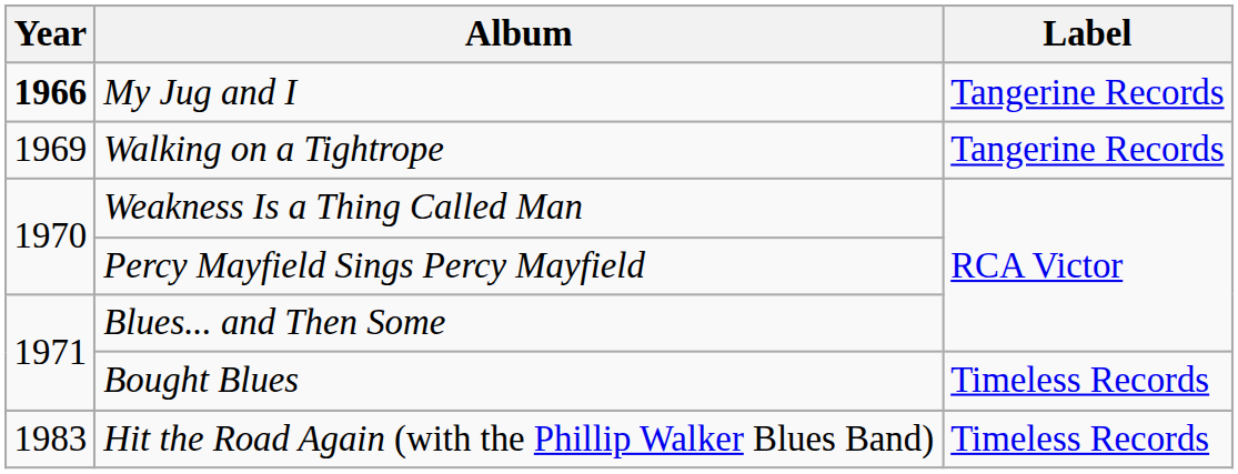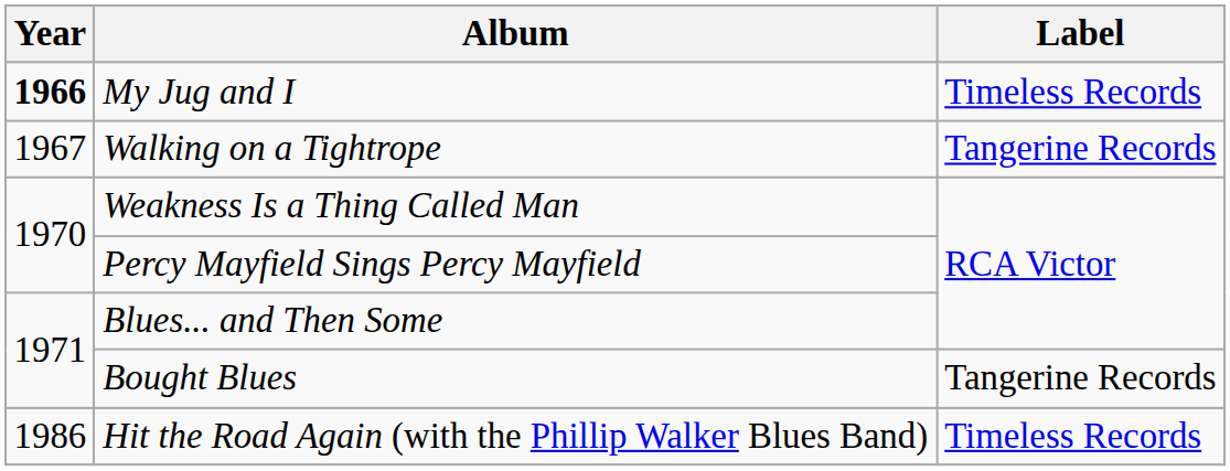 <table class="wikitable">
 <tr>
 <th>Year</th>
 <th>Album</th>
 <th>Label</th>
 </tr>
 <tr a>
 <td><strong>1966</strong></td>
 <td><em>My Jug and I</em></td>
-<td><a href='#'>Tangerine Records</a></td>
+<td><a href='#'>Timeless Records</a></td>
 </tr>
 <tr>
-<td>1969</td>
+<td>1967</td>
 <td><em>Walking on a Tightrope</em></td>
 <td><a href='#'>Tangerine Records</a></td>
 </tr>
 <tr>
 <td rowspan="2">1970</td>
 <td><em>Weakness Is a Thing Called Man</em></td>
 <td rowspan="3"><a href='#'>RCA Victor</a></td>
 </tr>
 <tr>
 <td><em>Percy Mayfield Sings Percy Mayfield</em></td>
 </tr>
 <tr>
 <td rowspan="2">1971</td>
 <td><em>Blues... and Then Some</em></td>
 </tr>
 <tr>
 <td><em>Bought Blues</em></td>
-<td><a href='#'>Timeless Records</a></td>
+<td>Tangerine Records</td>
 </tr>
 <tr>
-<td>1983</td>
+<td>1986</td>
 <td><em>Hit the Road Again</em> (with the <a href='#'>Phillip Walker</a> Blues Band)</td>
 <td><a href='#'>Timeless Records</a></td>
 </tr>
 </table>
